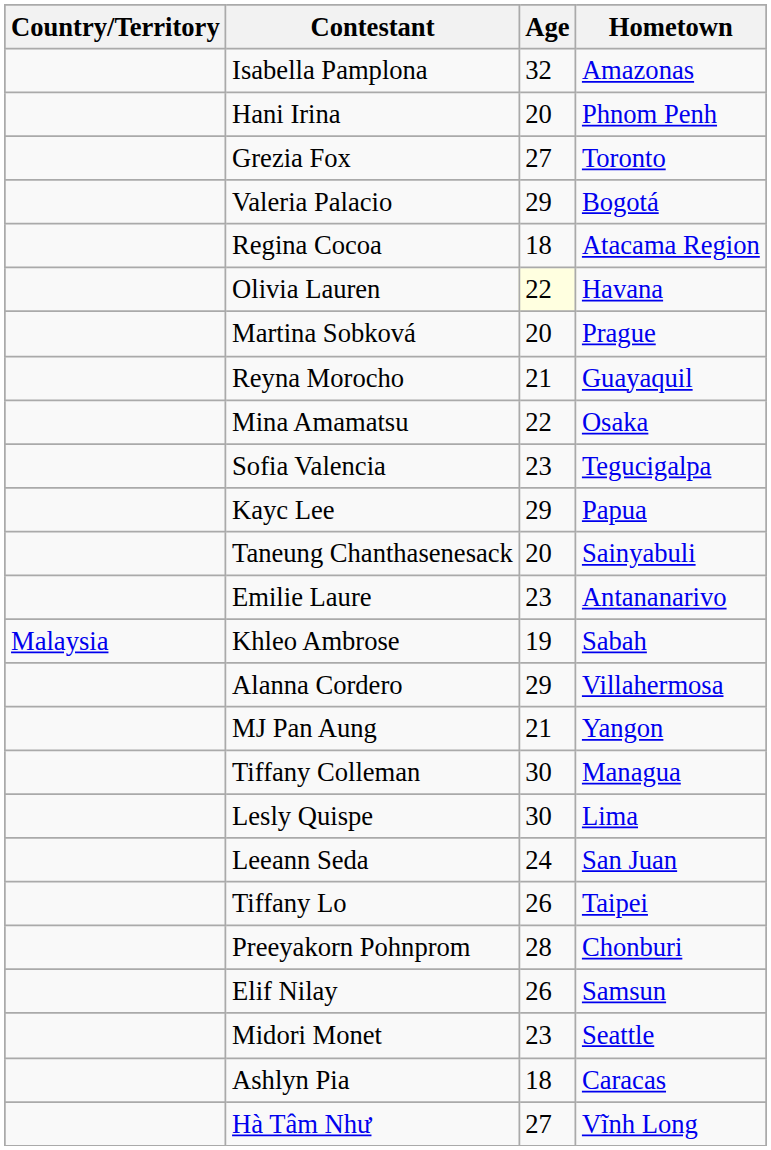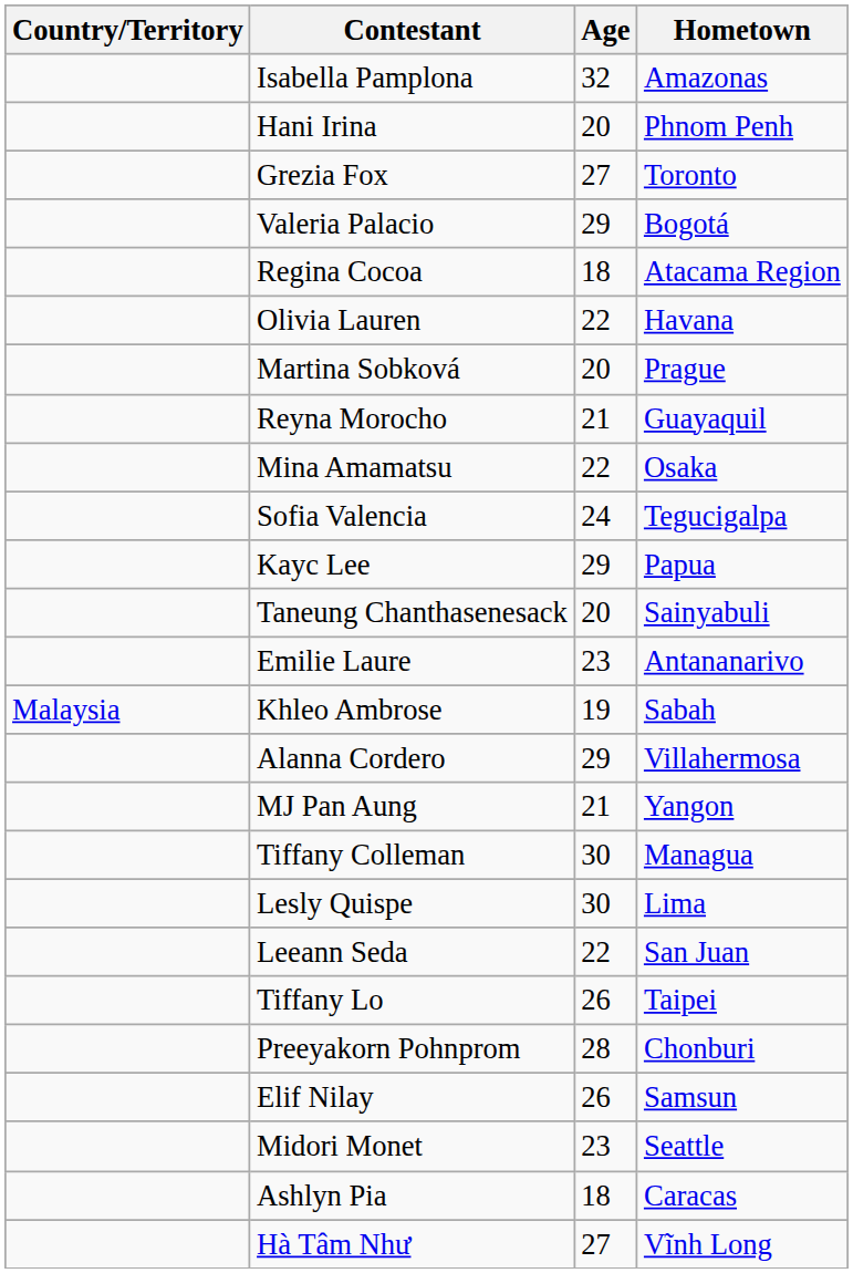 <table class="wikitable sortable" style="font-size: 95%;">
 <tr>
 <th>Country/Territory</th>
 <th>Contestant</th>
 <th>Age</th>
 <th>Hometown</th>
 </tr>
 <tr>
 <td></td>
 <td>Isabella Pamplona</td>
 <td>32</td>
 <td><a href='#'>Amazonas</a></td>
 </tr>
 <tr>
 <td></td>
 <td>Hani Irina</td>
 <td>20</td>
 <td><a href='#'>Phnom Penh</a></td>
 </tr>
 <tr>
 <td></td>
 <td>Grezia Fox</td>
 <td>27</td>
 <td><a href='#'>Toronto</a></td>
 </tr>
 <tr>
 <td></td>
 <td>Valeria Palacio</td>
 <td>29</td>
 <td><a href='#'>Bogotá</a></td>
 </tr>
 <tr>
 <td></td>
 <td>Regina Cocoa</td>
 <td>18</td>
 <td><a href='#'>Atacama Region</a></td>
 </tr>
 <tr>
 <td></td>
 <td>Olivia Lauren</td>
-<td style="background: lightyellow;">22</td>
+<td>22</td>
 <td><a href='#'>Havana</a></td>
 </tr>
 <tr>
 <td></td>
 <td>Martina Sobková</td>
 <td>20</td>
 <td><a href='#'>Prague</a></td>
 </tr>
 <tr>
 <td></td>
 <td>Reyna Morocho</td>
 <td>21</td>
 <td><a href='#'>Guayaquil</a></td>
 </tr>
 <tr>
 <td></td>
 <td>Mina Amamatsu</td>
 <td>22</td>
 <td><a href='#'>Osaka</a></td>
 </tr>
 <tr>
 <td></td>
 <td>Sofia Valencia</td>
-<td>23</td>
+<td>24</td>
 <td><a href='#'>Tegucigalpa</a></td>
 </tr>
 <tr>
 <td></td>
 <td>Kayc Lee</td>
 <td>29</td>
 <td><a href='#'>Papua</a></td>
 </tr>
 <tr>
 <td></td>
 <td>Taneung Chanthasenesack</td>
 <td>20</td>
 <td><a href='#'>Sainyabuli</a></td>
 </tr>
 <tr>
 <td></td>
 <td>Emilie Laure</td>
 <td>23</td>
 <td><a href='#'>Antananarivo</a></td>
 </tr>
 <tr>
 <td> <a href='#'>Malaysia</a></td>
 <td>Khleo Ambrose</td>
 <td>19</td>
 <td><a href='#'>Sabah</a></td>
 </tr>
 <tr>
 <td></td>
 <td>Alanna Cordero</td>
 <td>29</td>
 <td><a href='#'>Villahermosa</a></td>
 </tr>
 <tr>
 <td></td>
 <td>MJ Pan Aung</td>
 <td>21</td>
 <td><a href='#'>Yangon</a></td>
 </tr>
 <tr>
 <td></td>
 <td>Tiffany Colleman</td>
 <td>30</td>
 <td><a href='#'>Managua</a></td>
 </tr>
 <tr>
 <td></td>
 <td>Lesly Quispe</td>
 <td>30</td>
 <td><a href='#'>Lima</a></td>
 </tr>
 <tr>
 <td></td>
 <td>Leeann Seda</td>
-<td>24</td>
+<td>22</td>
 <td><a href='#'>San Juan</a></td>
 </tr>
 <tr>
 <td></td>
 <td>Tiffany Lo</td>
 <td>26</td>
 <td><a href='#'>Taipei</a></td>
 </tr>
 <tr>
 <td></td>
 <td>Preeyakorn Pohnprom</td>
 <td>28</td>
 <td><a href='#'>Chonburi</a></td>
 </tr>
 <tr>
 <td></td>
 <td>Elif Nilay</td>
 <td>26</td>
 <td><a href='#'>Samsun</a></td>
 </tr>
 <tr>
 <td></td>
 <td>Midori Monet</td>
 <td>23</td>
 <td><a href='#'>Seattle</a></td>
 </tr>
 <tr>
 <td></td>
 <td>Ashlyn Pia</td>
 <td>18</td>
 <td><a href='#'>Caracas</a></td>
 </tr>
 <tr>
 <td></td>
 <td><a href='#'>Hà Tâm Như</a></td>
 <td>27</td>
 <td><a href='#'>Vĩnh Long</a></td>
 </tr>
 <tr>
 </tr>
 </table>
